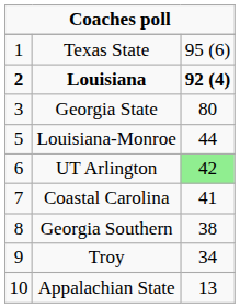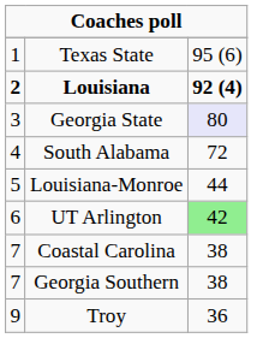 <table class="wikitable">
 <tr style="text-align:center;">
 <td colspan="3"><strong>Coaches poll</strong></td>
 </tr>
 <tr style="text-align:center;">
 </tr>
 <tr style="text-align:center;">
 <td>1</td>
 <td>Texas State</td>
 <td>95 (6)</td>
 </tr>
 <tr style="text-align:center;">
 <td><strong>2</strong></td>
 <td><strong>Louisiana</strong></td>
 <td><strong>92 (4)</strong></td>
 </tr>
 <tr style="text-align:center;">
 <td>3</td>
 <td>Georgia State</td>
-<td>80</td>
+<td style="background: lavender;">80</td>
+</tr>
+<tr style="text-align:center;">
+<td>4</td>
+<td>South Alabama</td>
+<td>72</td>
 </tr>
 <tr style="text-align:center;">
 <td>5</td>
 <td>Louisiana-Monroe</td>
 <td>44</td>
 </tr>
 <tr style="text-align:center;">
 <td>6</td>
 <td>UT Arlington</td>
 <td style="background: lightgreen;">42</td>
 </tr>
 <tr style="text-align:center;">
 <td>7</td>
 <td>Coastal Carolina</td>
-<td>41</td>
+<td>38</td>
 </tr>
 <tr style="text-align:center;">
-<td>8</td>
+<td>7</td>
 <td>Georgia Southern</td>
 <td>38</td>
 </tr>
 <tr style="text-align:center;">
 <td>9</td>
 <td>Troy</td>
-<td>34</td>
-</tr>
-<tr style="text-align:center;">
-<td>10</td>
-<td>Appalachian State</td>
-<td>13</td>
+<td>36</td>
 </tr>
 </table>
